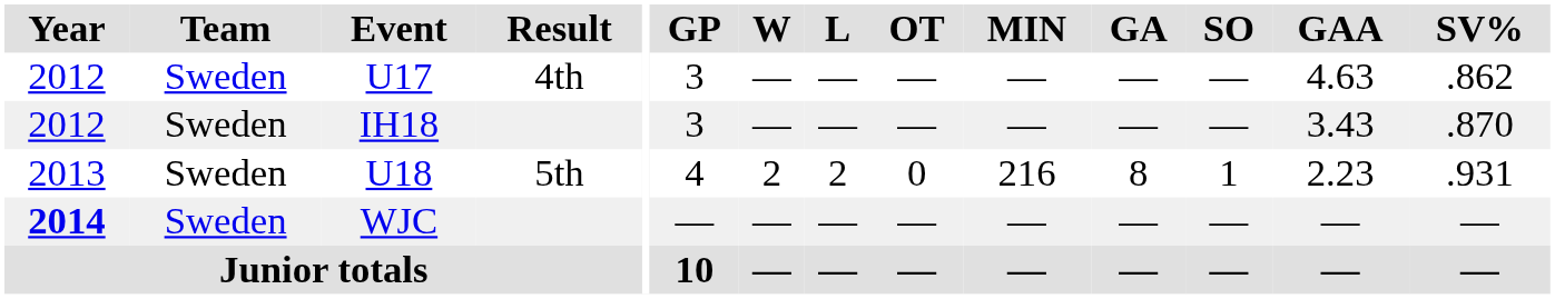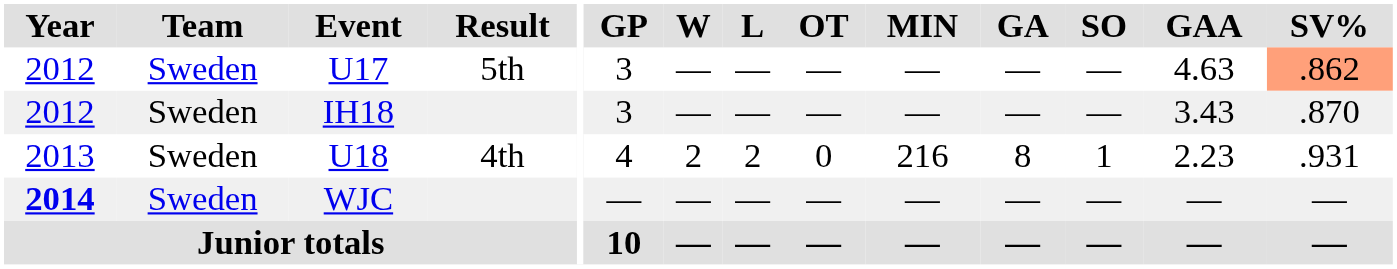 <table border="0" cellpadding="1" cellspacing="0" ID="Table3" style="text-align:center; width:40em">
 <tr ALIGN="center" bgcolor="#e0e0e0">
 <th>Year</th>
 <th>Team</th>
 <th>Event</th>
 <th>Result</th>
 <th rowspan="99" bgcolor="#ffffff"></th>
 <th>GP</th>
 <th>W</th>
 <th>L</th>
 <th>OT</th>
 <th>MIN</th>
 <th>GA</th>
 <th>SO</th>
 <th>GAA</th>
 <th>SV%</th>
 </tr>
 <tr>
 <td><a href='#'>2012</a></td>
 <td><a href='#'>Sweden</a></td>
 <td><a href='#'>U17</a></td>
-<td>4th</td>
+<td>5th</td>
 <td>3</td>
 <td>—</td>
 <td>—</td>
 <td>—</td>
 <td>—</td>
 <td>—</td>
 <td>—</td>
 <td>4.63</td>
-<td>.862</td>
+<td style="background: lightsalmon;">.862</td>
 </tr>
 <tr bgcolor="#f0f0f0">
 <td><a href='#'>2012</a></td>
 <td>Sweden</td>
 <td><a href='#'>IH18</a></td>
 <td></td>
 <td>3</td>
 <td>—</td>
 <td>—</td>
 <td>—</td>
 <td>—</td>
 <td>—</td>
 <td>—</td>
 <td>3.43</td>
 <td>.870</td>
 </tr>
 <tr ALIGN="center">
 <td><a href='#'>2013</a></td>
 <td>Sweden</td>
 <td><a href='#'>U18</a></td>
-<td>5th</td>
+<td>4th</td>
 <td>4</td>
 <td>2</td>
 <td>2</td>
 <td>0</td>
 <td>216</td>
 <td>8</td>
 <td>1</td>
 <td>2.23</td>
 <td>.931</td>
 </tr>
 <tr bgcolor="#f0f0f0">
 <td><strong><a href='#'>2014</a></strong></td>
 <td><a href='#'>Sweden</a></td>
 <td><a href='#'>WJC</a></td>
 <td></td>
 <td>—</td>
 <td>—</td>
 <td>—</td>
 <td>—</td>
 <td>—</td>
 <td>—</td>
 <td>—</td>
 <td>—</td>
 <td>—</td>
 </tr>
 <tr ALIGN="center" bgcolor="#e0e0e0">
 <th colspan=4>Junior totals</th>
 <th>10</th>
 <th>—</th>
 <th>—</th>
 <th>—</th>
 <th>—</th>
 <th>—</th>
 <th>—</th>
 <th>—</th>
 <th>—</th>
 </tr>
 </table>
